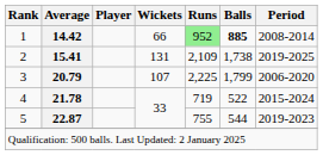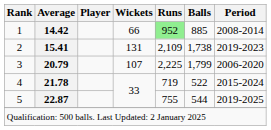 <table class="wikitable plainrowheaders sortable">
 <tr>
 <th scope=col>Rank</th>
 <th scope=col>Average</th>
 <th scope=col>Player</th>
 <th scope=col>Wickets</th>
 <th scope=col>Runs</th>
 <th scope=col>Balls</th>
 <th scope=col>Period</th>
 </tr>
 <tr>
 <td align=center>1</td>
 <th scope=row style=text-align:center;>14.42</th>
 <td></td>
 <td align=center>66</td>
 <td align=center style="background: lightgreen;">952</td>
-<td align=center><strong>885</strong></td>
+<td align=center>885</td>
 <td>2008-2014</td>
 </tr>
 <tr>
 <td align=center>2</td>
 <th scope=row style=text-align:center;>15.41</th>
 <td> </td>
 <td align=center>131</td>
 <td align="center">2,109</td>
 <td align="center">1,738</td>
-<td>2019-2025</td>
+<td>2019-2023</td>
 </tr>
 <tr>
 <td align=center>3</td>
 <th scope=row style=text-align:center;>20.79</th>
 <td></td>
 <td align=center>107</td>
 <td align=center>2,225</td>
 <td align=center>1,799</td>
 <td>2006-2020</td>
 </tr>
 <tr>
 <td align=center>4</td>
 <th scope=row style=text-align:center;>21.78</th>
 <td> </td>
 <td align=center rowspan=2>33</td>
 <td align="center">719</td>
 <td align="center">522</td>
 <td>2015-2024</td>
 </tr>
 <tr>
 <td align=center>5</td>
 <th scope=row style=text-align:center;>22.87</th>
 <td> </td>
 <td align=center>755</td>
 <td align=center>544</td>
-<td>2019-2023</td>
+<td>2019-2025</td>
 </tr>
 <tr>
 </tr>
 <tr class=sortbottom>
 <td colspan=7><small>Qualification: 500 balls. Last Updated: 2 January 2025</small></td>
 </tr>
 </table>
